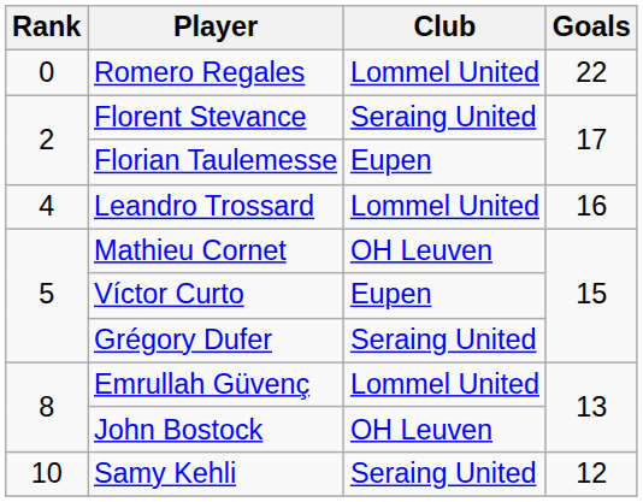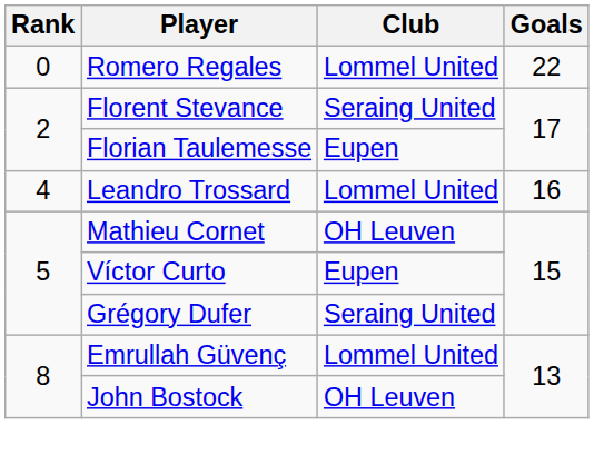 <table class="wikitable" style="text-align:center">
 <tr>
 <th>Rank</th>
 <th>Player</th>
 <th>Club</th>
 <th>Goals</th>
 </tr>
 <tr>
 <td>0</td>
 <td align="left"> <a href='#'>Romero Regales</a></td>
 <td align="left"><a href='#'>Lommel United</a></td>
 <td>22</td>
 </tr>
 <tr>
 <td rowspan="2">2</td>
 <td align="left"> <a href='#'>Florent Stevance</a></td>
 <td align="left"><a href='#'>Seraing United</a></td>
 <td rowspan="2">17</td>
 </tr>
 <tr>
 <td align="left"> <a href='#'>Florian Taulemesse</a></td>
 <td align="left"><a href='#'>Eupen</a></td>
 </tr>
 <tr>
 <td>4</td>
 <td align="left"> <a href='#'>Leandro Trossard</a></td>
 <td align="left"><a href='#'>Lommel United</a></td>
 <td>16</td>
 </tr>
 <tr>
 <td rowspan="3">5</td>
 <td align="left"> <a href='#'>Mathieu Cornet</a></td>
 <td align="left"><a href='#'>OH Leuven</a></td>
 <td rowspan="3">15</td>
 </tr>
 <tr>
 <td align="left"> <a href='#'>Víctor Curto</a></td>
 <td align="left"><a href='#'>Eupen</a></td>
 </tr>
 <tr>
 <td align="left"> <a href='#'>Grégory Dufer</a></td>
 <td align="left"><a href='#'>Seraing United</a></td>
 </tr>
 <tr>
 <td rowspan="2">8</td>
 <td align="left"> <a href='#'>Emrullah Güvenç</a></td>
 <td align="left"><a href='#'>Lommel United</a></td>
 <td rowspan="2">13</td>
 </tr>
 <tr>
 <td align="left"> <a href='#'>John Bostock</a></td>
 <td align="left"><a href='#'>OH Leuven</a></td>
 </tr>
-<tr>
-<td>10</td>
-<td align="left"> <a href='#'>Samy Kehli</a></td>
-<td align="left"><a href='#'>Seraing United</a></td>
-<td>12</td>
-</tr>
 </table>
